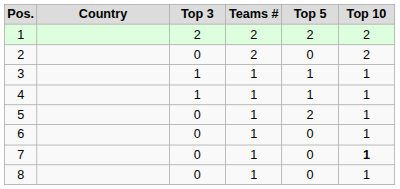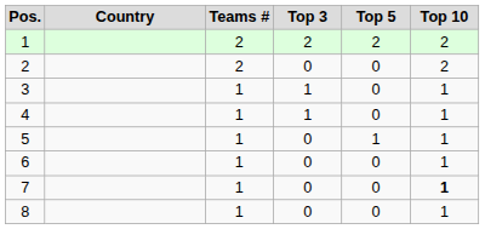 <table class="wikitable" style="text-align: center;">
 <tr>
 <th style="background:#DCDCDC;width:0.5em">Pos.</th>
 <th style="background:#DCDCDC;width:10em">Country</th>
+<th style="background:#DCDCDC;width:4em">Teams #</th>
 <th style="background:#DCDCDC;width:4em">Top 3</th>
-<th style="background:#DCDCDC;width:4em">Teams #</th>
 <th style="background:#DCDCDC;width:4em">Top 5</th>
 <th style="background:#DCDCDC;width:4em">Top 10</th>
 </tr>
 <tr style="background:#dfd;">
 <td align=center>1</td>
 <td align=left></td>
 <td>2</td>
 <td>2</td>
 <td>2</td>
 <td>2</td>
 </tr>
 <tr>
 <td align=center>2</td>
 <td align=left></td>
+<td>2</td>
 <td>0</td>
-<td>2</td>
 <td>0</td>
 <td>2</td>
 </tr>
 <tr>
 <td align=center>3</td>
 <td align=left></td>
 <td>1</td>
 <td>1</td>
-<td>1</td>
+<td>0</td>
 <td>1</td>
 </tr>
 <tr>
 <td align=center>4</td>
 <td align=left></td>
 <td>1</td>
 <td>1</td>
-<td>1</td>
+<td>0</td>
 <td>1</td>
 </tr>
 <tr>
 <td align=center>5</td>
 <td align=left></td>
+<td>1</td>
 <td>0</td>
 <td>1</td>
-<td>2</td>
 <td>1</td>
 </tr>
 <tr>
 <td align=center>6</td>
 <td align=left></td>
+<td>1</td>
 <td>0</td>
-<td>1</td>
 <td>0</td>
 <td>1</td>
 </tr>
 <tr>
 <td align=center>7</td>
 <td align=left></td>
+<td>1</td>
 <td>0</td>
-<td>1</td>
 <td>0</td>
 <td><strong>1</strong></td>
 </tr>
 <tr>
 <td align=center>8</td>
 <td align=left></td>
+<td>1</td>
 <td>0</td>
-<td>1</td>
 <td>0</td>
 <td>1</td>
 </tr>
 </table>
